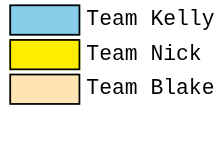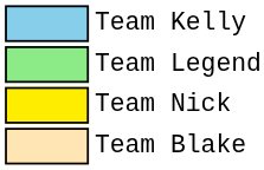 <table class="toccolours" style="font-size: 95%; white-space: nowrap; margin-right: auto; margin-left: auto">
 <tr>
 <td style="background:#87ceeb; border:1px solid black">     </td>
 <td>Team Kelly</td>
+</tr>
+<tr>
+<td style="background:#8ceb87; border:1px solid black">     </td>
+<td>Team Legend</td>
 </tr>
 <tr>
 <td style="background:#ffed00; border:1px solid black">     </td>
 <td>Team Nick</td>
 </tr>
 <tr>
 <td style="background:#ffe5b4; border:1px solid black">     </td>
 <td>Team Blake</td>
 </tr>
 </table>
